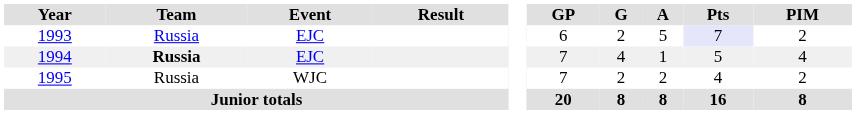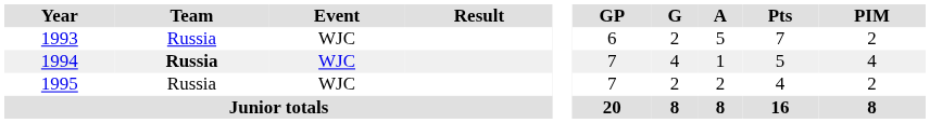 <table border="0" cellpadding="1" cellspacing="0" style="text-align:center; width:50em">
 <tr ALIGN="center" bgcolor="#e0e0e0">
 <th>Year</th>
 <th>Team</th>
 <th>Event</th>
 <th>Result</th>
 <th ALIGN="center" rowspan="99" bgcolor="#ffffff"> </th>
 <th>GP</th>
 <th>G</th>
 <th>A</th>
 <th>Pts</th>
 <th>PIM</th>
 </tr>
 <tr>
 <td><a href='#'>1993</a></td>
 <td><a href='#'>Russia</a></td>
-<td><a href='#'>EJC</a></td>
+<td>WJC</td>
 <td></td>
 <td>6</td>
 <td>2</td>
 <td>5</td>
-<td style="background: lavender;">7</td>
+<td>7</td>
 <td>2</td>
 </tr>
 <tr bgcolor="#f0f0f0">
 <td><a href='#'>1994</a></td>
 <td><strong>Russia</strong></td>
-<td><a href='#'>EJC</a></td>
+<td><a href='#'>WJC</a></td>
 <td></td>
 <td>7</td>
 <td>4</td>
 <td>1</td>
 <td>5</td>
 <td>4</td>
 </tr>
 <tr>
 <td><a href='#'>1995</a></td>
 <td>Russia</td>
 <td>WJC</td>
 <td></td>
 <td>7</td>
 <td>2</td>
 <td>2</td>
 <td>4</td>
 <td>2</td>
 </tr>
 <tr bgcolor="#e0e0e0">
 <th colspan=4>Junior totals</th>
 <th>20</th>
 <th>8</th>
 <th>8</th>
 <th>16</th>
 <th>8</th>
 </tr>
 </table>
